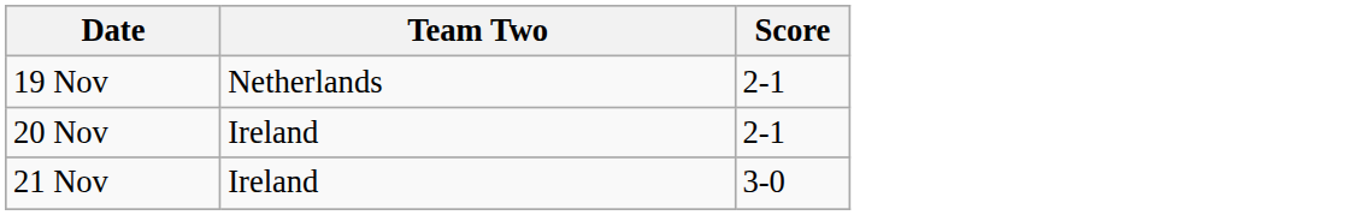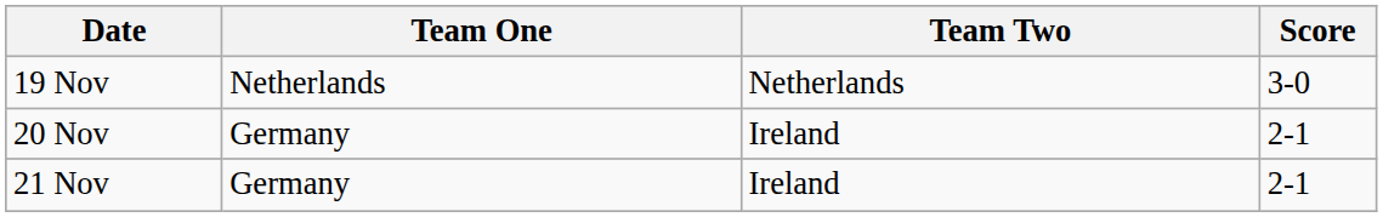 <table class="wikitable">
 <tr>
 <th width=100>Date</th>
+<th width=250>Team One</th>
 <th width=250>Team Two</th>
 <th width=50>Score</th>
 </tr>
 <tr>
 <td>19 Nov</td>
 <td> Netherlands</td>
-<td>2-1</td>
+<td> Netherlands</td>
+<td>3-0</td>
 </tr>
 <tr>
 <td>20 Nov</td>
+<td> Germany</td>
 <td> Ireland</td>
 <td>2-1</td>
 </tr>
 <tr>
 <td>21 Nov</td>
+<td> Germany</td>
 <td> Ireland</td>
-<td>3-0</td>
+<td>2-1</td>
 </tr>
 </table>
